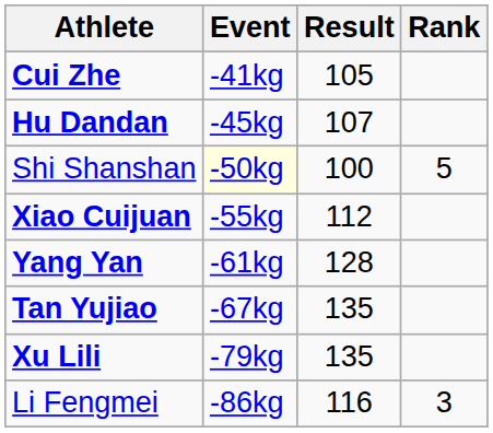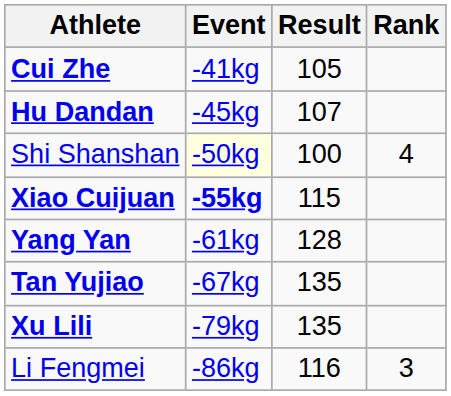 <table class="wikitable">
 <tr>
 <th>Athlete</th>
 <th>Event</th>
 <th>Result</th>
 <th>Rank</th>
 </tr>
 <tr align=center>
 <td align=left><strong><a href='#'>Cui Zhe</a></strong></td>
 <td align=left><a href='#'>-41kg</a></td>
 <td>105</td>
 <td></td>
 </tr>
 <tr align=center>
 <td align=left><strong><a href='#'>Hu Dandan</a></strong></td>
 <td align=left><a href='#'>-45kg</a></td>
 <td>107 </td>
 <td></td>
 </tr>
 <tr align=center>
 <td align=left><a href='#'>Shi Shanshan</a></td>
 <td align=left style="background: lightyellow;"><a href='#'>-50kg</a></td>
 <td>100</td>
-<td>5</td>
+<td>4</td>
 </tr>
 <tr align=center>
 <td align=left><strong><a href='#'>Xiao Cuijuan</a></strong></td>
-<td align=left><a href='#'>-55kg</a></td>
-<td>112</td>
+<td align=left><strong><a href='#'>-55kg</a></strong></td>
+<td>115</td>
 <td></td>
 </tr>
 <tr align=center>
 <td align=left><strong><a href='#'>Yang Yan</a></strong></td>
 <td align=left><a href='#'>-61kg</a></td>
 <td>128</td>
 <td></td>
 </tr>
 <tr align=center>
 <td align=left><strong><a href='#'>Tan Yujiao</a></strong></td>
 <td align=left><a href='#'>-67kg</a></td>
 <td>135 </td>
 <td></td>
 </tr>
 <tr align=center>
 <td align=left><strong><a href='#'>Xu Lili</a></strong></td>
 <td align=left><a href='#'>-79kg</a></td>
 <td>135</td>
 <td></td>
 </tr>
 <tr align=center>
 <td align=left><a href='#'>Li Fengmei</a></td>
 <td align=left><a href='#'>-86kg</a></td>
 <td>116</td>
 <td>3</td>
 </tr>
 </table>
